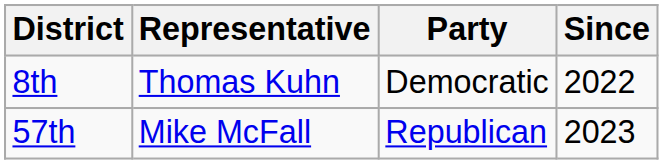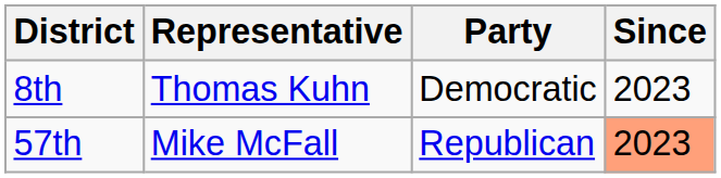 <table class="wikitable">
 <tr>
 <th>District</th>
 <th>Representative</th>
 <th>Party</th>
 <th>Since</th>
 </tr>
 <tr>
 <td><a href='#'>8th</a></td>
 <td><a href='#'>Thomas Kuhn</a></td>
 <td>Democratic</td>
-<td>2022</td>
+<td>2023</td>
 </tr>
 <tr>
 <td><a href='#'>57th</a></td>
 <td><a href='#'>Mike McFall</a></td>
 <td><a href='#'>Republican</a></td>
-<td>2023</td>
+<td style="background: lightsalmon;">2023</td>
 </tr>
 </table>
